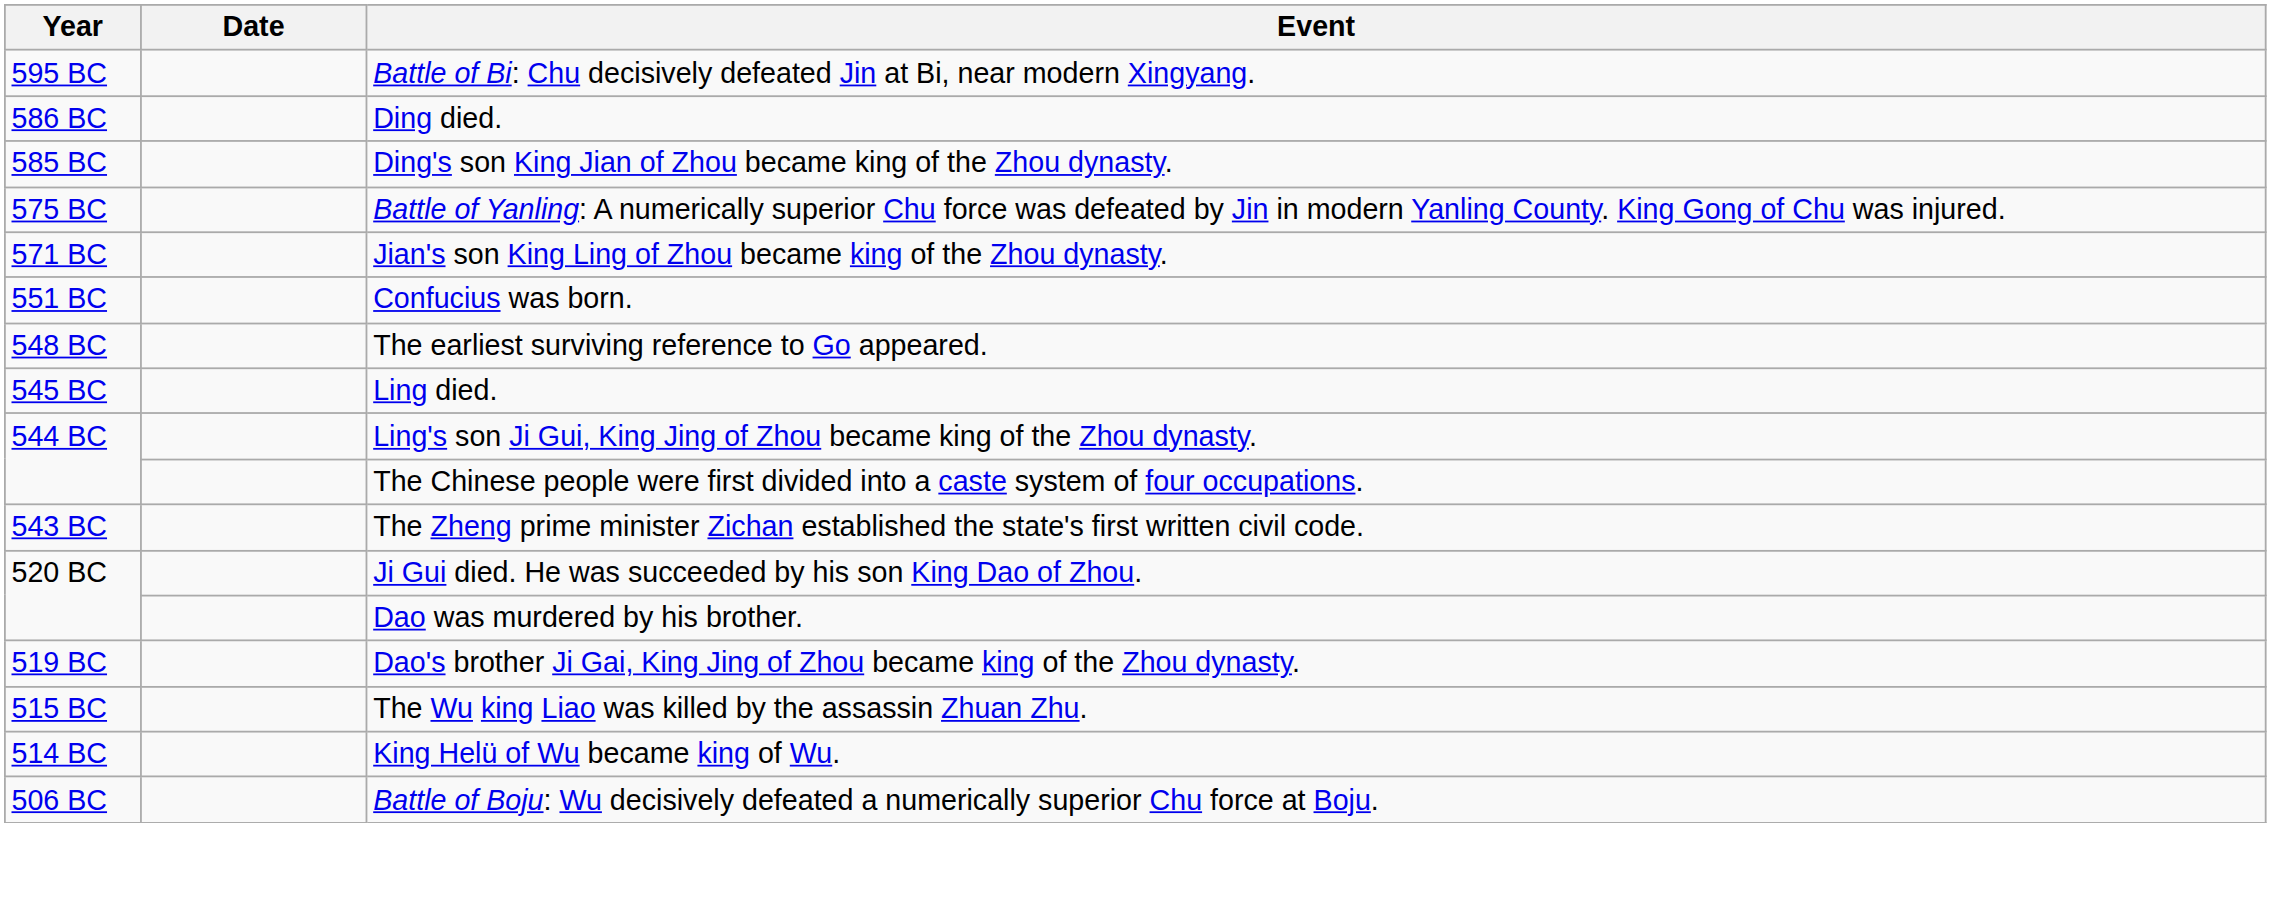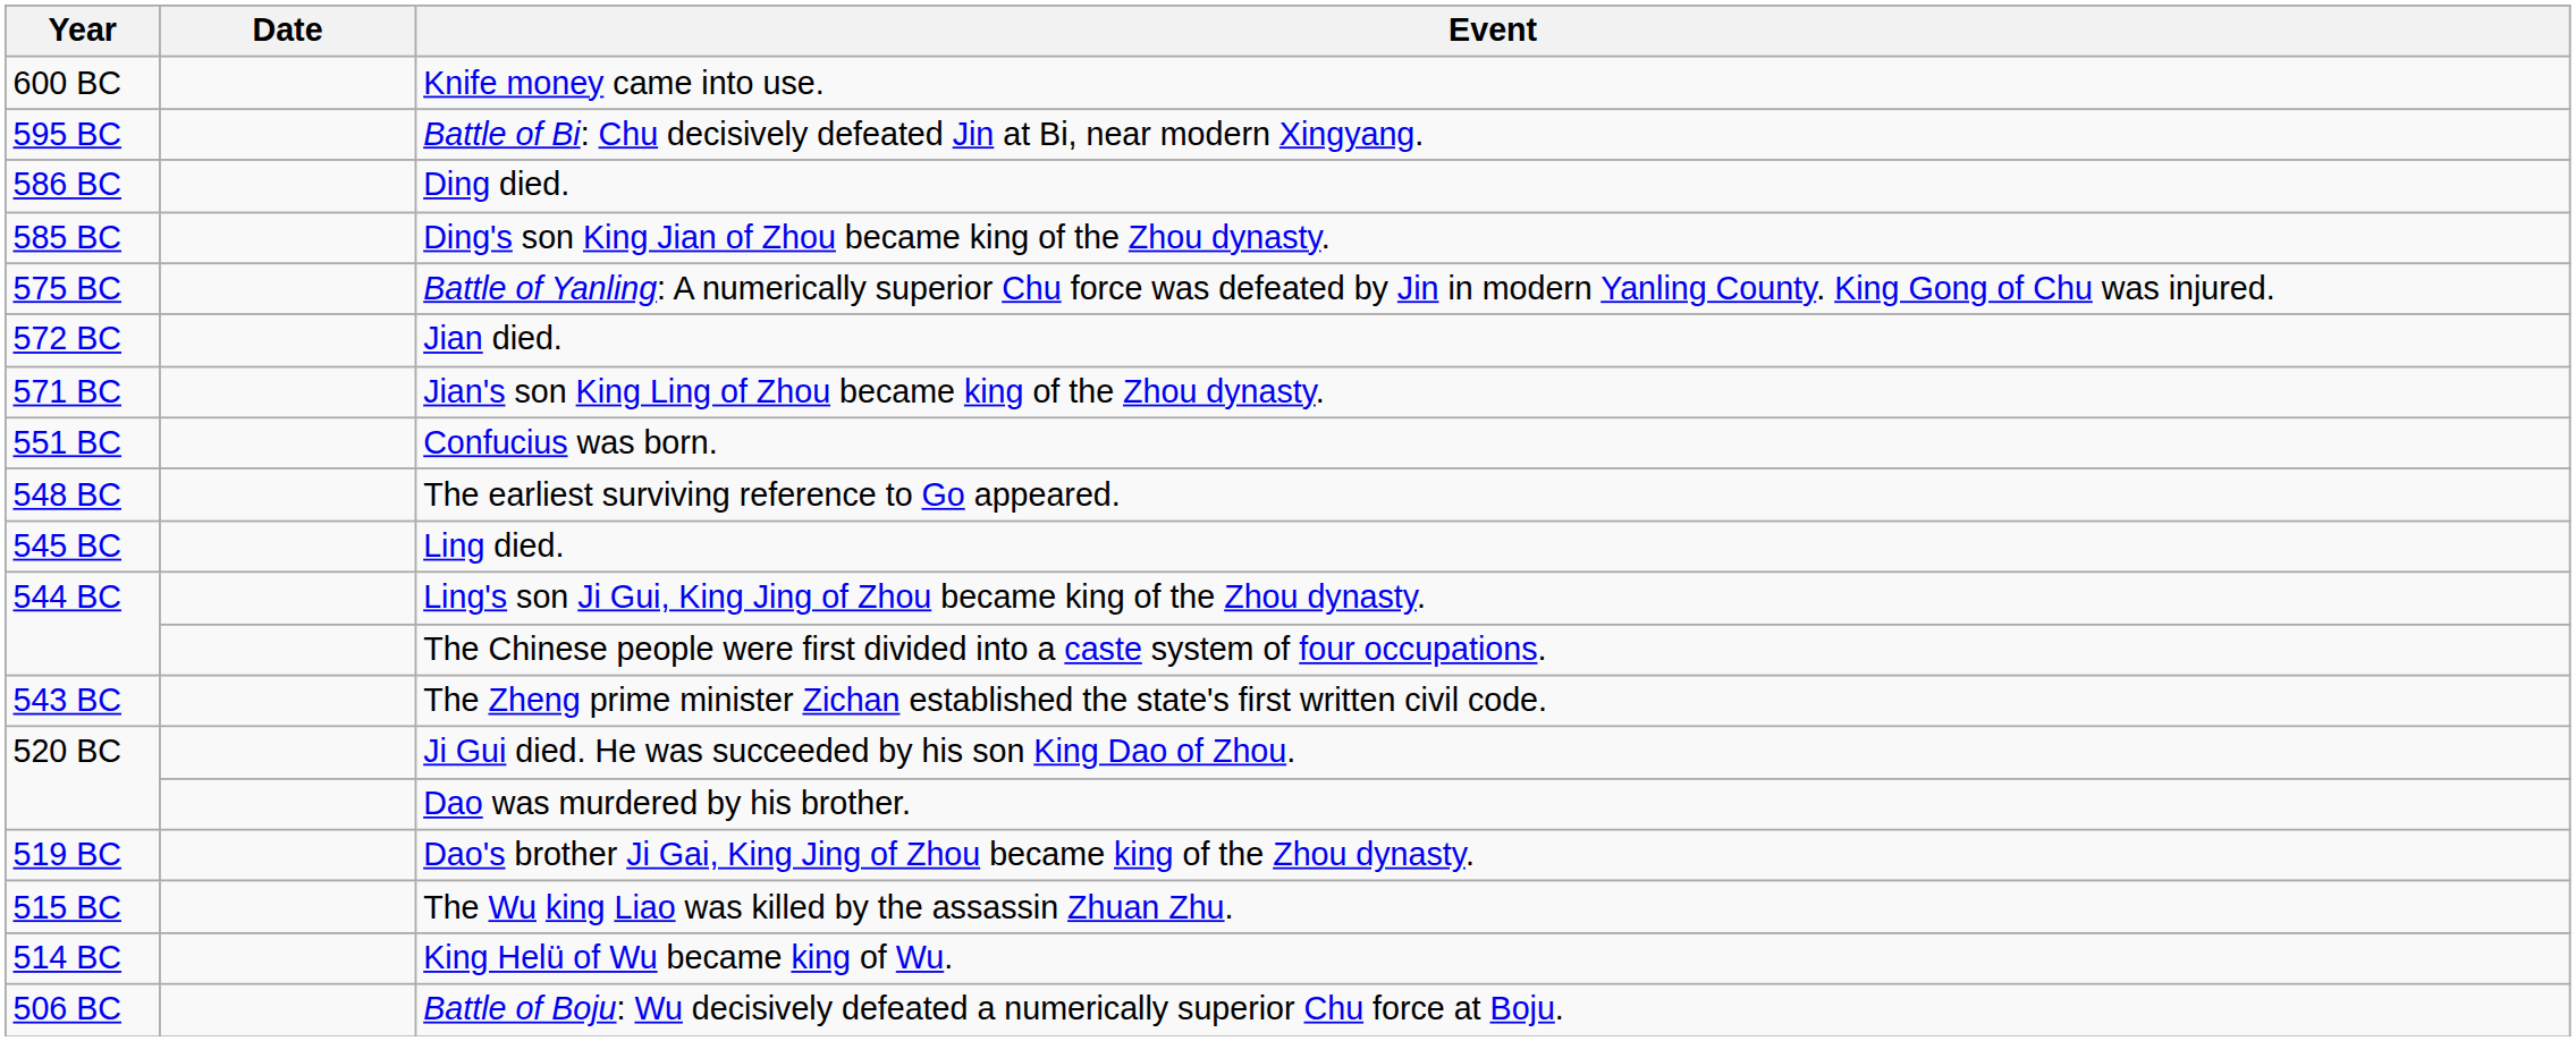 <table class="wikitable" width="100%">
 <tr>
 <th style="width:6%">Year</th>
 <th style="width:10%">Date</th>
 <th>Event</th>
+</tr>
+<tr>
+<td>600 BC</td>
+<td></td>
+<td><a href='#'>Knife money</a> came into use.</td>
 </tr>
 <tr>
 <td><a href='#'>595 BC</a></td>
 <td></td>
 <td><em><a href='#'>Battle of Bi</a></em>: <a href='#'>Chu</a> decisively defeated <a href='#'>Jin</a> at Bi, near modern <a href='#'>Xingyang</a>.</td>
 </tr>
 <tr>
 <td><a href='#'>586 BC</a></td>
 <td></td>
 <td><a href='#'>Ding</a> died.</td>
 </tr>
 <tr>
 <td><a href='#'>585 BC</a></td>
 <td></td>
 <td><a href='#'>Ding's</a> son <a href='#'>King Jian of Zhou</a> became king of the <a href='#'>Zhou dynasty</a>.</td>
 </tr>
 <tr>
 <td><a href='#'>575 BC</a></td>
 <td></td>
 <td><em><a href='#'>Battle of Yanling</a></em>: A numerically superior <a href='#'>Chu</a> force was defeated by <a href='#'>Jin</a> in modern <a href='#'>Yanling County</a>.  <a href='#'>King Gong of Chu</a> was injured.</td>
+</tr>
+<tr>
+<td><a href='#'>572 BC</a></td>
+<td></td>
+<td><a href='#'>Jian</a> died.</td>
 </tr>
 <tr>
 <td><a href='#'>571 BC</a></td>
 <td></td>
 <td><a href='#'>Jian's</a> son <a href='#'>King Ling of Zhou</a> became <a href='#'>king</a> of the <a href='#'>Zhou dynasty</a>.</td>
 </tr>
 <tr>
 <td><a href='#'>551 BC</a></td>
 <td></td>
 <td><a href='#'>Confucius</a> was born.</td>
 </tr>
 <tr>
 <td><a href='#'>548 BC</a></td>
 <td></td>
 <td>The earliest surviving reference to <a href='#'>Go</a> appeared.</td>
 </tr>
 <tr>
 <td><a href='#'>545 BC</a></td>
 <td></td>
 <td><a href='#'>Ling</a> died.</td>
 </tr>
 <tr>
 <td rowspan="2" valign="top"><a href='#'>544 BC</a></td>
 <td></td>
 <td><a href='#'>Ling's</a> son <a href='#'>Ji Gui, King Jing of Zhou</a> became king of the <a href='#'>Zhou dynasty</a>.</td>
 </tr>
 <tr>
 <td></td>
 <td>The Chinese people were first divided into a <a href='#'>caste</a> system of <a href='#'>four occupations</a>.</td>
 </tr>
 <tr>
 <td><a href='#'>543 BC</a></td>
 <td></td>
 <td>The <a href='#'>Zheng</a> prime minister <a href='#'>Zichan</a> established the state's first written civil code.</td>
 </tr>
 <tr>
 <td rowspan="2" valign="top">520 BC</td>
 <td></td>
 <td><a href='#'>Ji Gui</a> died.  He was succeeded by his son <a href='#'>King Dao of Zhou</a>.</td>
 </tr>
 <tr>
 <td></td>
 <td><a href='#'>Dao</a> was murdered by his brother.</td>
 </tr>
 <tr>
 <td><a href='#'>519 BC</a></td>
 <td></td>
 <td><a href='#'>Dao's</a> brother <a href='#'>Ji Gai, King Jing of Zhou</a> became <a href='#'>king</a> of the <a href='#'>Zhou dynasty</a>.</td>
 </tr>
 <tr>
 <td><a href='#'>515 BC</a></td>
 <td></td>
 <td>The <a href='#'>Wu</a> <a href='#'>king</a> <a href='#'>Liao</a> was killed by the assassin <a href='#'>Zhuan Zhu</a>.</td>
 </tr>
 <tr>
 <td><a href='#'>514 BC</a></td>
 <td></td>
 <td><a href='#'>King Helü of Wu</a> became <a href='#'>king</a> of <a href='#'>Wu</a>.</td>
 </tr>
 <tr>
 <td><a href='#'>506 BC</a></td>
 <td></td>
 <td><em><a href='#'>Battle of Boju</a></em>: <a href='#'>Wu</a> decisively defeated a numerically superior <a href='#'>Chu</a> force at <a href='#'>Boju</a>.</td>
 </tr>
 </table>
